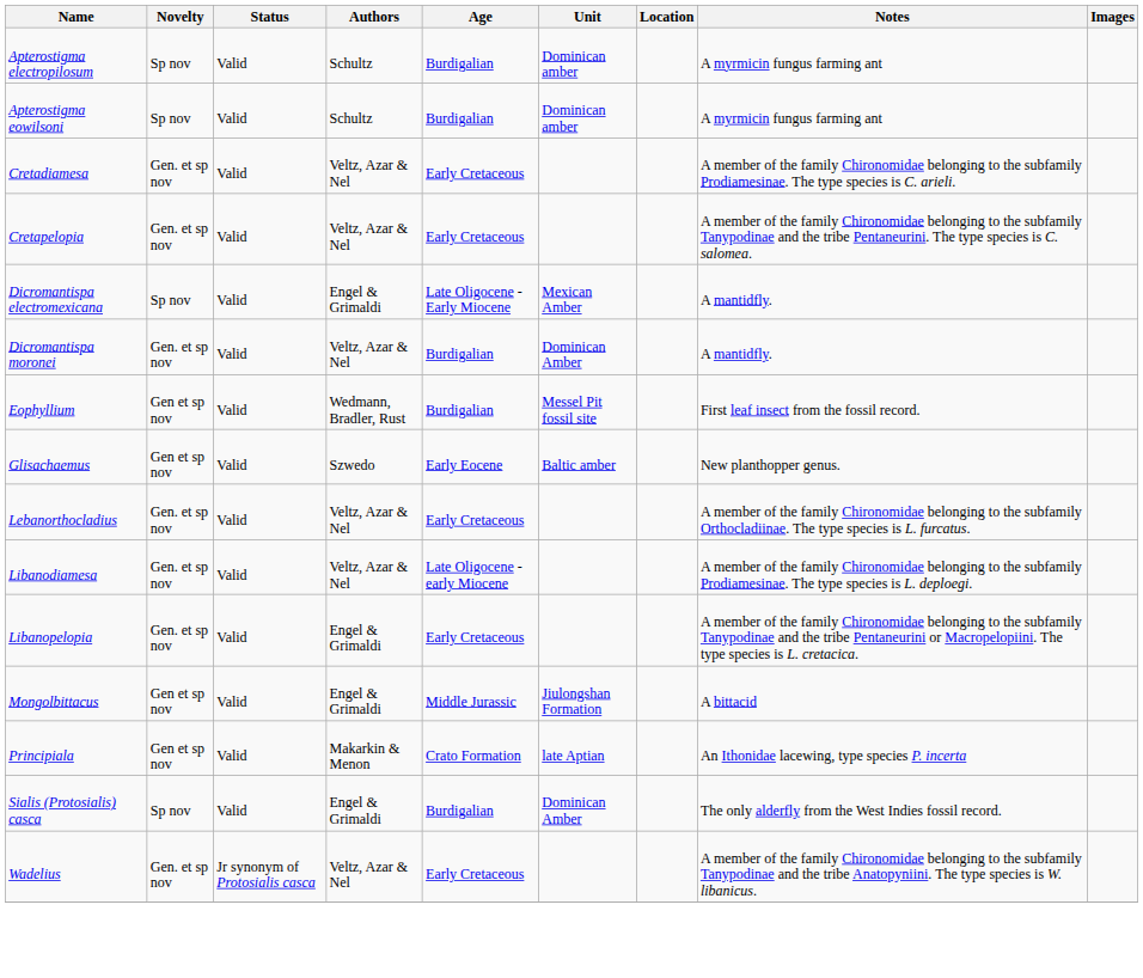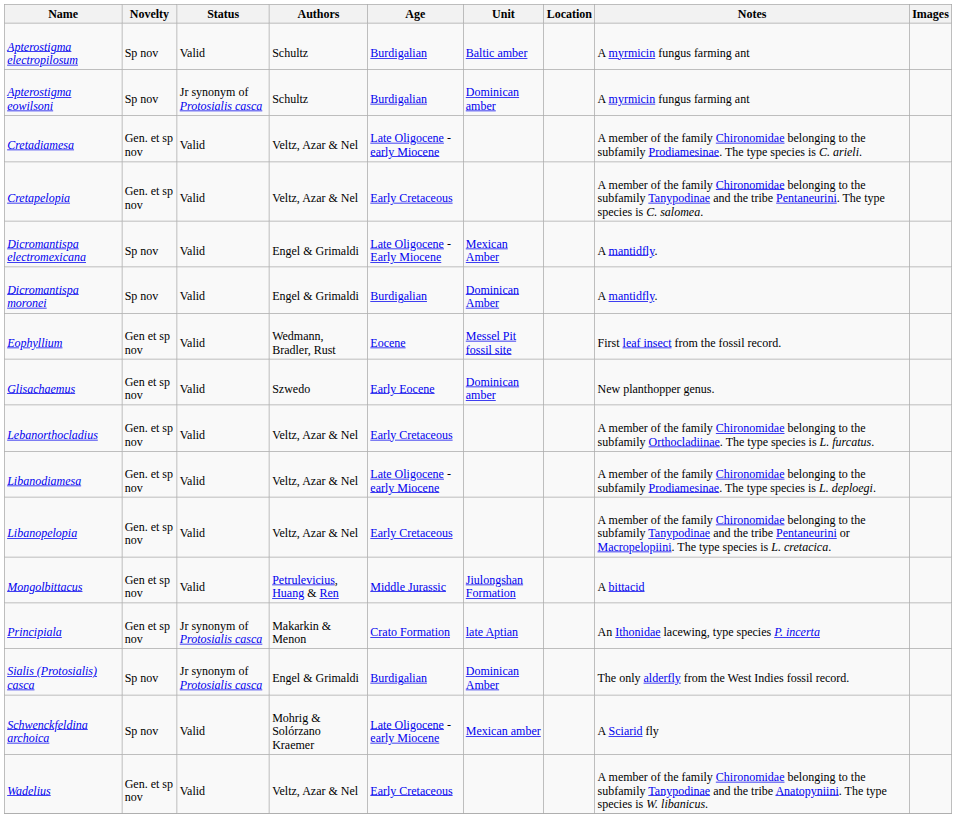 <table class="wikitable sortable" align="center" width="100%">
 <tr>
 <th>Name</th>
 <th>Novelty</th>
 <th>Status</th>
 <th>Authors</th>
 <th>Age</th>
 <th>Unit</th>
 <th>Location</th>
 <th>Notes</th>
 <th>Images</th>
 </tr>
 <tr>
 <td><br><em><a href='#'>Apterostigma electropilosum</a></em></td>
 <td><br>Sp nov</td>
 <td><br>Valid</td>
 <td><br>Schultz</td>
 <td><br><a href='#'>Burdigalian</a></td>
-<td><br><a href='#'>Dominican amber</a></td>
+<td><br><a href='#'>Baltic amber</a></td>
 <td><br></td>
 <td><br>A <a href='#'>myrmicin</a> fungus farming ant</td>
 <td></td>
 </tr>
 <tr>
 <td><br><em><a href='#'>Apterostigma eowilsoni</a></em></td>
 <td><br>Sp nov</td>
-<td><br>Valid</td>
+<td><br>Jr synonym of <em><a href='#'>Protosialis casca</a></em></td>
 <td><br>Schultz</td>
 <td><br><a href='#'>Burdigalian</a></td>
 <td><br><a href='#'>Dominican amber</a></td>
 <td><br></td>
 <td><br>A <a href='#'>myrmicin</a> fungus farming ant</td>
 <td></td>
 </tr>
 <tr>
 <td><br><em><a href='#'>Cretadiamesa</a></em></td>
 <td><br>Gen. et sp nov</td>
 <td><br>Valid</td>
 <td><br>Veltz, Azar & Nel</td>
-<td><br><a href='#'>Early Cretaceous</a></td>
+<td><br><a href='#'>Late Oligocene</a> - <a href='#'>early Miocene</a></td>
 <td></td>
 <td><br></td>
 <td><br>A member of the family <a href='#'>Chironomidae</a> belonging to the subfamily <a href='#'>Prodiamesinae</a>. The type species is <em>C. arieli</em>.</td>
 <td></td>
 </tr>
 <tr>
 <td><br><em><a href='#'>Cretapelopia</a></em></td>
 <td><br>Gen. et sp nov</td>
 <td><br>Valid</td>
 <td><br>Veltz, Azar & Nel</td>
 <td><br><a href='#'>Early Cretaceous</a></td>
 <td></td>
 <td><br></td>
 <td><br>A member of the family <a href='#'>Chironomidae</a> belonging to the subfamily <a href='#'>Tanypodinae</a> and the tribe <a href='#'>Pentaneurini</a>. The type species is <em>C. salomea</em>.</td>
 <td></td>
 </tr>
 <tr>
 <td><br><em><a href='#'>Dicromantispa electromexicana</a></em></td>
 <td><br>Sp nov</td>
 <td><br>Valid</td>
 <td><br>Engel & Grimaldi</td>
 <td><br><a href='#'>Late Oligocene</a> - <a href='#'>Early Miocene</a></td>
 <td><br><a href='#'>Mexican Amber</a></td>
 <td><br></td>
 <td><br>A <a href='#'>mantidfly</a>.</td>
 <td></td>
 </tr>
 <tr>
 <td><br><em><a href='#'>Dicromantispa moronei</a></em></td>
-<td><br>Gen. et sp nov</td>
+<td><br>Sp nov</td>
 <td><br>Valid</td>
-<td><br>Veltz, Azar & Nel</td>
+<td><br>Engel & Grimaldi</td>
 <td><br><a href='#'>Burdigalian</a></td>
 <td><br><a href='#'>Dominican Amber</a></td>
 <td><br></td>
 <td><br>A <a href='#'>mantidfly</a>.</td>
 <td></td>
 </tr>
 <tr>
 <td><br><em><a href='#'>Eophyllium</a></em></td>
 <td><br>Gen et sp nov</td>
 <td><br>Valid</td>
 <td><br>Wedmann, Bradler, Rust</td>
-<td><br><a href='#'>Burdigalian</a></td>
+<td><br><a href='#'>Eocene</a></td>
 <td><br><a href='#'>Messel Pit fossil site</a></td>
 <td><br></td>
 <td><br>First <a href='#'>leaf insect</a> from the fossil record.</td>
 <td><br></td>
 </tr>
 <tr>
 <td><br><em><a href='#'>Glisachaemus</a></em></td>
 <td><br>Gen et sp nov</td>
 <td><br>Valid</td>
 <td><br>Szwedo</td>
 <td><br><a href='#'>Early Eocene</a></td>
-<td><br><a href='#'>Baltic amber</a></td>
+<td><br><a href='#'>Dominican amber</a></td>
 <td><br></td>
 <td><br>New planthopper genus.</td>
 <td></td>
 </tr>
 <tr>
 <td><br><em><a href='#'>Lebanorthocladius</a></em></td>
 <td><br>Gen. et sp nov</td>
 <td><br>Valid</td>
 <td><br>Veltz, Azar & Nel</td>
 <td><br><a href='#'>Early Cretaceous</a></td>
 <td></td>
 <td><br></td>
 <td><br>A member of the family <a href='#'>Chironomidae</a> belonging to the subfamily <a href='#'>Orthocladiinae</a>. The type species is <em>L. furcatus</em>.</td>
 <td></td>
 </tr>
 <tr>
 <td><br><em><a href='#'>Libanodiamesa</a></em></td>
 <td><br>Gen. et sp nov</td>
 <td><br>Valid</td>
 <td><br>Veltz, Azar & Nel</td>
 <td><br><a href='#'>Late Oligocene</a> - <a href='#'>early Miocene</a></td>
 <td></td>
 <td><br></td>
 <td><br>A member of the family <a href='#'>Chironomidae</a> belonging to the subfamily <a href='#'>Prodiamesinae</a>. The type species is <em>L. deploegi</em>.</td>
 <td></td>
 </tr>
 <tr>
 <td><br><em><a href='#'>Libanopelopia</a></em></td>
 <td><br>Gen. et sp nov</td>
 <td><br>Valid</td>
-<td><br>Engel & Grimaldi</td>
+<td><br>Veltz, Azar & Nel</td>
 <td><br><a href='#'>Early Cretaceous</a></td>
 <td></td>
 <td><br></td>
 <td><br>A member of the family <a href='#'>Chironomidae</a> belonging to the subfamily <a href='#'>Tanypodinae</a> and the tribe <a href='#'>Pentaneurini</a> or <a href='#'>Macropelopiini</a>. The type species is <em>L. cretacica</em>.</td>
 <td></td>
 </tr>
 <tr>
 <td><br><em><a href='#'>Mongolbittacus</a></em></td>
 <td><br>Gen et sp nov</td>
 <td><br>Valid</td>
-<td><br>Engel & Grimaldi</td>
+<td><br><a href='#'>Petrulevicius</a>, <a href='#'>Huang</a> & <a href='#'>Ren</a></td>
 <td><br><a href='#'>Middle Jurassic</a></td>
 <td><br><a href='#'>Jiulongshan Formation</a></td>
 <td><br></td>
 <td><br>A <a href='#'>bittacid</a></td>
 <td></td>
 </tr>
 <tr>
 <td><br><em><a href='#'>Principiala</a></em></td>
 <td><br>Gen et sp nov</td>
-<td><br>Valid</td>
+<td><br>Jr synonym of <em><a href='#'>Protosialis casca</a></em></td>
 <td><br>Makarkin & Menon</td>
 <td><br><a href='#'>Crato Formation</a></td>
 <td><br><a href='#'>late Aptian</a></td>
 <td><br></td>
 <td><br>An <a href='#'>Ithonidae</a> lacewing, type species <em><a href='#'>P. incerta</a></em></td>
 <td></td>
 </tr>
 <tr>
 <td><br><em><a href='#'>Sialis (Protosialis) casca</a></em></td>
 <td><br>Sp nov</td>
-<td><br>Valid</td>
+<td><br>Jr synonym of <em><a href='#'>Protosialis casca</a></em></td>
 <td><br>Engel & Grimaldi</td>
 <td><br><a href='#'>Burdigalian</a></td>
 <td><br><a href='#'>Dominican Amber</a></td>
 <td><br></td>
 <td><br>The only <a href='#'>alderfly</a> from the West Indies fossil record.</td>
 <td></td>
 </tr>
 <tr>
+<td><br><em><a href='#'>Schwenckfeldina archoica</a></em></td>
+<td><br>Sp nov</td>
+<td><br>Valid</td>
+<td><br>Mohrig & Solórzano Kraemer</td>
+<td><br><a href='#'>Late Oligocene</a> - <a href='#'>early Miocene</a></td>
+<td><br><a href='#'>Mexican amber</a></td>
+<td><br></td>
+<td><br>A <a href='#'>Sciarid</a> fly</td>
+<td><br></td>
+</tr>
+<tr>
 <td><br><em><a href='#'>Wadelius</a></em></td>
 <td><br>Gen. et sp nov</td>
-<td><br>Jr synonym of <em><a href='#'>Protosialis casca</a></em></td>
+<td><br>Valid</td>
 <td><br>Veltz, Azar & Nel</td>
 <td><br><a href='#'>Early Cretaceous</a></td>
 <td></td>
 <td><br></td>
 <td><br>A member of the family <a href='#'>Chironomidae</a> belonging to the subfamily <a href='#'>Tanypodinae</a> and the tribe <a href='#'>Anatopyniini</a>. The type species is <em>W. libanicus</em>.</td>
 <td></td>
 </tr>
 <tr>
 </tr>
 </table>
